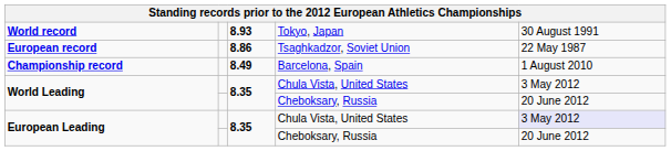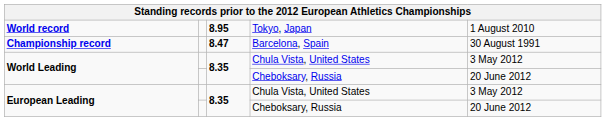 <table class="wikitable" width=75%>
 <tr>
 <th colspan="5">Standing records prior to the 2012 European Athletics Championships</th>
 </tr>
 <tr>
 <td><strong><a href='#'>World record</a></strong></td>
 <td></td>
-<td><strong>8.93</strong></td>
+<td><strong>8.95</strong></td>
 <td><a href='#'>Tokyo</a>, <a href='#'>Japan</a></td>
-<td>30 August 1991</td>
-</tr>
-<tr>
-<td><strong><a href='#'>European record</a></strong></td>
-<td></td>
-<td><strong>8.86</strong></td>
-<td><a href='#'>Tsaghkadzor</a>, <a href='#'>Soviet Union</a></td>
-<td>22 May 1987</td>
+<td>1 August 2010</td>
 </tr>
 <tr>
 <td><strong><a href='#'>Championship record</a></strong></td>
 <td></td>
-<td><strong>8.49</strong></td>
+<td><strong>8.47</strong></td>
 <td><a href='#'>Barcelona</a>, <a href='#'>Spain</a></td>
-<td>1 August 2010</td>
+<td>30 August 1991</td>
 </tr>
 <tr>
 <td rowspan=2><strong>World Leading</strong></td>
 <td></td>
 <td rowspan=2><strong>8.35</strong></td>
 <td><a href='#'>Chula Vista</a>, <a href='#'>United States</a></td>
 <td>3 May 2012</td>
 </tr>
 <tr>
 <td></td>
 <td><a href='#'>Cheboksary</a>, <a href='#'>Russia</a></td>
 <td>20 June 2012</td>
 </tr>
 <tr>
 <td rowspan=2><strong>European Leading</strong></td>
 <td></td>
 <td rowspan=2><strong>8.35</strong></td>
 <td>Chula Vista, United States</td>
-<td style="background: lavender;">3 May 2012</td>
+<td>3 May 2012</td>
 </tr>
 <tr>
 <td></td>
 <td>Cheboksary, Russia</td>
 <td>20 June 2012</td>
 </tr>
 </table>
